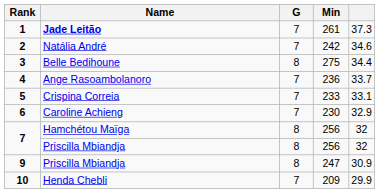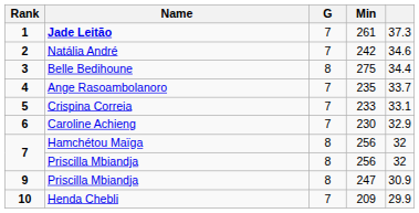 <table class="wikitable" style="width:90%;">
 <tr>
 <th style="width:10%;">Rank</th>
 <th style="width:70%;">Name</th>
 <th style="width:10%;">G</th>
 <th style="width:10%;">Min</th>
 <th style="width:10%;"></th>
 </tr>
 <tr align=center>
 <td><strong>1</strong></td>
 <td align=left> <strong><a href='#'>Jade Leitão</a></strong></td>
 <td>7</td>
 <td>261</td>
 <td>37.3</td>
 </tr>
 <tr align=center>
 <td><strong>2</strong></td>
 <td align=left> <a href='#'>Natália André</a></td>
 <td>7</td>
 <td>242</td>
 <td>34.6</td>
 </tr>
 <tr align=center>
 <td><strong>3</strong></td>
 <td align=left> <a href='#'>Belle Bedihoune</a></td>
 <td>8</td>
 <td>275</td>
 <td>34.4</td>
 </tr>
 <tr align=center>
 <td><strong>4</strong></td>
 <td align=left> <a href='#'>Ange Rasoambolanoro</a></td>
 <td>7</td>
-<td>236</td>
+<td>235</td>
 <td>33.7</td>
 </tr>
 <tr align=center>
 <td><strong>5</strong></td>
 <td align=left> <a href='#'>Crispina Correia</a></td>
 <td>7</td>
 <td>233</td>
 <td>33.1</td>
 </tr>
 <tr align=center>
 <td><strong>6</strong></td>
 <td align=left> <a href='#'>Caroline Achieng</a></td>
 <td>7</td>
 <td>230</td>
 <td>32.9</td>
 </tr>
 <tr align=center>
 <td rowspan=2><strong>7</strong></td>
 <td align=left> <a href='#'>Hamchétou Maïga</a></td>
 <td>8</td>
 <td>256</td>
 <td>32</td>
 </tr>
 <tr align=center>
 <td align=left> <a href='#'>Priscilla Mbiandja</a></td>
 <td>8</td>
 <td>256</td>
 <td>32</td>
 </tr>
 <tr align=center>
 <td><strong>9</strong></td>
 <td align=left> <a href='#'>Priscilla Mbiandja</a></td>
 <td>8</td>
 <td>247</td>
 <td>30.9</td>
 </tr>
 <tr align=center>
 <td><strong>10</strong></td>
 <td align=left> <a href='#'>Henda Chebli</a></td>
 <td>7</td>
 <td>209</td>
 <td>29.9</td>
 </tr>
 </table>
